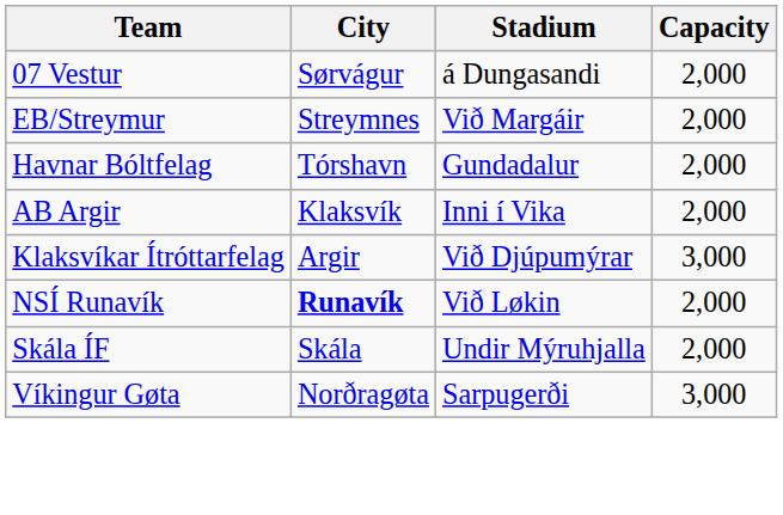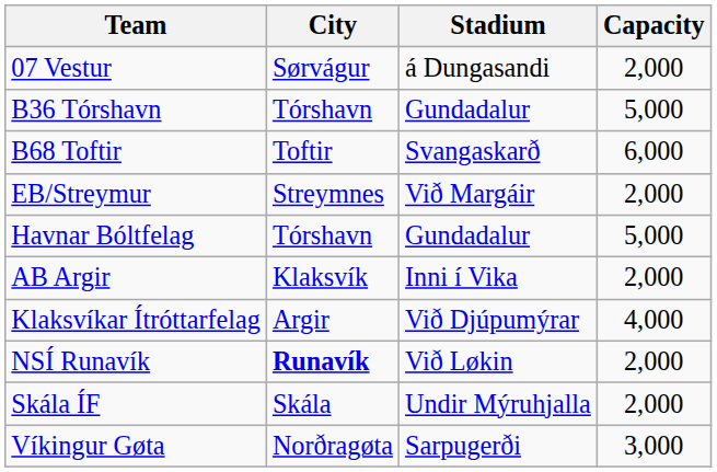 <table class="wikitable sortable">
 <tr>
 <th>Team</th>
 <th>City</th>
 <th>Stadium</th>
 <th>Capacity</th>
 </tr>
 <tr>
 <td><a href='#'>07 Vestur</a></td>
 <td><a href='#'>Sørvágur</a></td>
 <td>á Dungasandi</td>
 <td align="center">2,000</td>
 </tr>
 <tr>
+<td><a href='#'>B36 Tórshavn</a></td>
+<td><a href='#'>Tórshavn</a></td>
+<td><a href='#'>Gundadalur</a></td>
+<td align="center">5,000</td>
+</tr>
+<tr>
+<td><a href='#'>B68 Toftir</a></td>
+<td><a href='#'>Toftir</a></td>
+<td><a href='#'>Svangaskarð</a></td>
+<td align="center">6,000</td>
+</tr>
+<tr>
 <td><a href='#'>EB/Streymur</a></td>
 <td><a href='#'>Streymnes</a></td>
 <td><a href='#'>Við Margáir</a></td>
 <td align="center">2,000</td>
 </tr>
 <tr>
 <td><a href='#'>Havnar Bóltfelag</a></td>
 <td><a href='#'>Tórshavn</a></td>
 <td><a href='#'>Gundadalur</a></td>
-<td align="center">2,000</td>
+<td align="center">5,000</td>
 </tr>
 <tr>
 <td><a href='#'>AB Argir</a></td>
 <td><a href='#'>Klaksvík</a></td>
 <td><a href='#'>Inni í Vika</a></td>
 <td align="center">2,000</td>
 </tr>
 <tr>
 <td><a href='#'>Klaksvíkar Ítróttarfelag</a></td>
 <td><a href='#'>Argir</a></td>
 <td><a href='#'>Við Djúpumýrar</a></td>
-<td align="center">3,000</td>
+<td align="center">4,000</td>
 </tr>
 <tr>
 <td><a href='#'>NSÍ Runavík</a></td>
 <td><strong><a href='#'>Runavík</a></strong></td>
 <td><a href='#'>Við Løkin</a></td>
 <td align="center">2,000</td>
 </tr>
 <tr>
 <td><a href='#'>Skála ÍF</a></td>
 <td><a href='#'>Skála</a></td>
 <td><a href='#'>Undir Mýruhjalla</a></td>
 <td align="center">2,000</td>
 </tr>
 <tr>
 <td><a href='#'>Víkingur Gøta</a></td>
 <td><a href='#'>Norðragøta</a></td>
 <td><a href='#'>Sarpugerði</a></td>
 <td align="center">3,000</td>
 </tr>
 </table>
